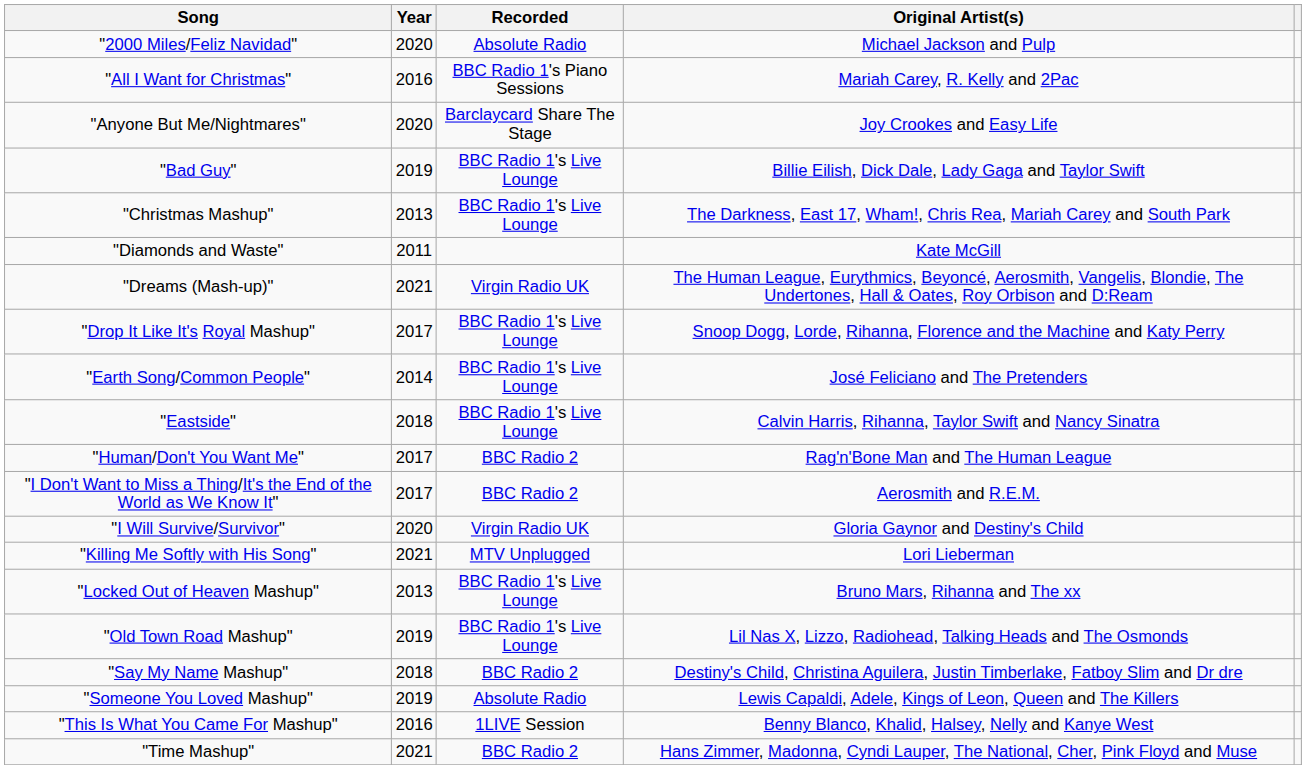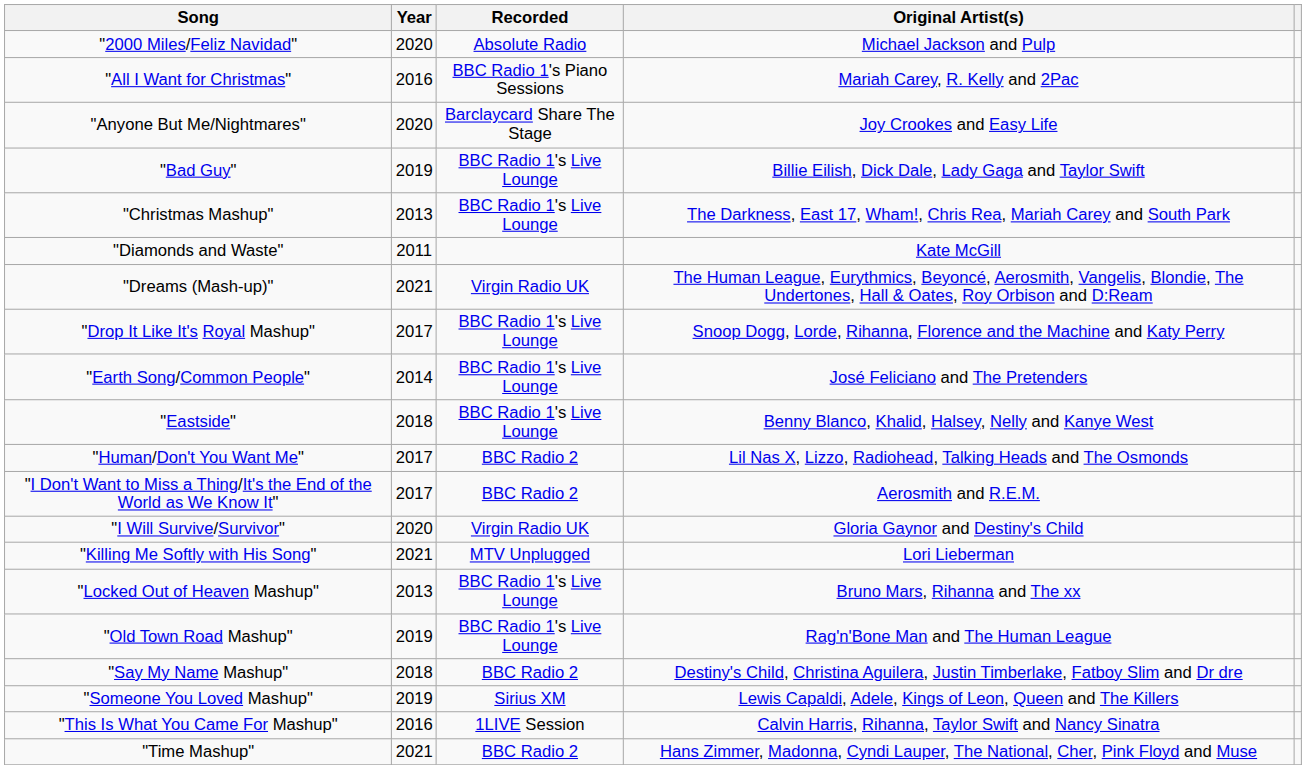 <table class="wikitable sortable plainrowheaders" style="text-align:center;">
 <tr>
 <th style="%">Song</th>
 <th style="">Year</th>
 <th style="">Recorded</th>
 <th style="">Original Artist(s)</th>
 <th scope="col" class="unsortable"></th>
 </tr>
 <tr>
 <td>"<a href='#'>2000 Miles</a>/<a href='#'>Feliz Navidad</a>"</td>
 <td>2020</td>
 <td><a href='#'>Absolute Radio</a></td>
 <td><a href='#'>Michael Jackson</a> and <a href='#'>Pulp</a></td>
 <td></td>
 </tr>
 <tr>
 <td>"<a href='#'>All I Want for Christmas</a>"</td>
 <td>2016</td>
 <td><a href='#'>BBC Radio 1</a>'s Piano Sessions</td>
 <td><a href='#'>Mariah Carey</a>, <a href='#'>R. Kelly</a> and <a href='#'>2Pac</a></td>
 <td></td>
 </tr>
 <tr>
 <td>"Anyone But Me/Nightmares"</td>
 <td>2020</td>
 <td><a href='#'>Barclaycard</a> Share The Stage</td>
 <td><a href='#'>Joy Crookes</a> and <a href='#'>Easy Life</a></td>
 <td></td>
 </tr>
 <tr>
 <td>"<a href='#'>Bad Guy</a>"</td>
 <td>2019</td>
 <td><a href='#'>BBC Radio 1</a>'s <a href='#'>Live Lounge</a></td>
 <td><a href='#'>Billie Eilish</a>, <a href='#'>Dick Dale</a>, <a href='#'>Lady Gaga</a> and <a href='#'>Taylor Swift</a></td>
 <td></td>
 </tr>
 <tr>
 <td>"Christmas Mashup"</td>
 <td>2013</td>
 <td><a href='#'>BBC Radio 1</a>'s <a href='#'>Live Lounge</a></td>
 <td><a href='#'>The Darkness</a>, <a href='#'>East 17</a>, <a href='#'>Wham!</a>, <a href='#'>Chris Rea</a>, <a href='#'>Mariah Carey</a> and <a href='#'>South Park</a></td>
 <td></td>
 </tr>
 <tr>
 <td>"Diamonds and Waste"</td>
 <td>2011</td>
 <td></td>
 <td><a href='#'>Kate McGill</a></td>
 <td></td>
 </tr>
 <tr>
 <td>"Dreams (Mash-up)"</td>
 <td>2021</td>
 <td><a href='#'>Virgin Radio UK</a></td>
 <td><a href='#'>The Human League</a>, <a href='#'>Eurythmics</a>, <a href='#'>Beyoncé</a>, <a href='#'>Aerosmith</a>, <a href='#'>Vangelis</a>, <a href='#'>Blondie</a>, <a href='#'>The Undertones</a>, <a href='#'>Hall & Oates</a>, <a href='#'>Roy Orbison</a> and <a href='#'>D:Ream</a></td>
 <td></td>
 </tr>
 <tr>
 <td>"<a href='#'>Drop It Like It's</a> <a href='#'>Royal</a> Mashup"</td>
 <td>2017</td>
 <td><a href='#'>BBC Radio 1</a>'s <a href='#'>Live Lounge</a></td>
 <td><a href='#'>Snoop Dogg</a>, <a href='#'>Lorde</a>, <a href='#'>Rihanna</a>, <a href='#'>Florence and the Machine</a> and <a href='#'>Katy Perry</a></td>
 <td></td>
 </tr>
 <tr>
 <td>"<a href='#'>Earth Song</a>/<a href='#'>Common People</a>"</td>
 <td>2014</td>
 <td><a href='#'>BBC Radio 1</a>'s <a href='#'>Live Lounge</a></td>
 <td><a href='#'>José Feliciano</a> and <a href='#'>The Pretenders</a></td>
 <td></td>
 </tr>
 <tr>
 <td>"<a href='#'>Eastside</a>"</td>
 <td>2018</td>
 <td><a href='#'>BBC Radio 1</a>'s <a href='#'>Live Lounge</a></td>
-<td><a href='#'>Calvin Harris</a>, <a href='#'>Rihanna</a>, <a href='#'>Taylor Swift</a> and <a href='#'>Nancy Sinatra</a></td>
+<td><a href='#'>Benny Blanco</a>, <a href='#'>Khalid</a>, <a href='#'>Halsey</a>, <a href='#'>Nelly</a> and <a href='#'>Kanye West</a></td>
 <td></td>
 </tr>
 <tr>
 <td>"<a href='#'>Human</a>/<a href='#'>Don't You Want Me</a>"</td>
 <td>2017</td>
 <td><a href='#'>BBC Radio 2</a></td>
-<td><a href='#'>Rag'n'Bone Man</a> and <a href='#'>The Human League</a></td>
+<td><a href='#'>Lil Nas X</a>, <a href='#'>Lizzo</a>, <a href='#'>Radiohead</a>, <a href='#'>Talking Heads</a> and <a href='#'>The Osmonds</a></td>
 <td></td>
 </tr>
 <tr>
 <td>"<a href='#'>I Don't Want to Miss a Thing</a>/<a href='#'>It's the End of the World as We Know It</a>"</td>
 <td>2017</td>
 <td><a href='#'>BBC Radio 2</a></td>
 <td><a href='#'>Aerosmith</a> and <a href='#'>R.E.M.</a></td>
 <td></td>
 </tr>
 <tr>
 <td>"<a href='#'>I Will Survive</a>/<a href='#'>Survivor</a>"</td>
 <td>2020</td>
 <td><a href='#'>Virgin Radio UK</a></td>
 <td><a href='#'>Gloria Gaynor</a> and <a href='#'>Destiny's Child</a></td>
 <td></td>
 </tr>
 <tr>
 <td>"<a href='#'>Killing Me Softly with His Song</a>"</td>
 <td>2021</td>
 <td><a href='#'>MTV Unplugged</a></td>
 <td><a href='#'>Lori Lieberman</a></td>
 <td></td>
 </tr>
 <tr>
 <td>"<a href='#'>Locked Out of Heaven</a> Mashup"</td>
 <td>2013</td>
 <td><a href='#'>BBC Radio 1</a>'s <a href='#'>Live Lounge</a></td>
 <td><a href='#'>Bruno Mars</a>, <a href='#'>Rihanna</a> and <a href='#'>The xx</a></td>
 <td></td>
 </tr>
 <tr>
 <td>"<a href='#'>Old Town Road</a> Mashup"</td>
 <td>2019</td>
 <td><a href='#'>BBC Radio 1</a>'s <a href='#'>Live Lounge</a></td>
-<td><a href='#'>Lil Nas X</a>, <a href='#'>Lizzo</a>, <a href='#'>Radiohead</a>, <a href='#'>Talking Heads</a> and <a href='#'>The Osmonds</a></td>
+<td><a href='#'>Rag'n'Bone Man</a> and <a href='#'>The Human League</a></td>
 <td></td>
 </tr>
 <tr>
 <td>"<a href='#'>Say My Name</a> Mashup"</td>
 <td>2018</td>
 <td><a href='#'>BBC Radio 2</a></td>
 <td><a href='#'>Destiny's Child</a>, <a href='#'>Christina Aguilera</a>, <a href='#'>Justin Timberlake</a>, <a href='#'>Fatboy Slim</a> and <a href='#'>Dr dre</a></td>
 <td></td>
 </tr>
 <tr>
 <td>"<a href='#'>Someone You Loved</a> Mashup"</td>
 <td>2019</td>
-<td><a href='#'>Absolute Radio</a></td>
+<td><a href='#'>Sirius XM</a></td>
 <td><a href='#'>Lewis Capaldi</a>, <a href='#'>Adele</a>, <a href='#'>Kings of Leon</a>, <a href='#'>Queen</a> and <a href='#'>The Killers</a></td>
 <td></td>
 </tr>
 <tr>
 <td>"<a href='#'>This Is What You Came For</a> Mashup"</td>
 <td>2016</td>
 <td><a href='#'>1LIVE</a> Session</td>
-<td><a href='#'>Benny Blanco</a>, <a href='#'>Khalid</a>, <a href='#'>Halsey</a>, <a href='#'>Nelly</a> and <a href='#'>Kanye West</a></td>
+<td><a href='#'>Calvin Harris</a>, <a href='#'>Rihanna</a>, <a href='#'>Taylor Swift</a> and <a href='#'>Nancy Sinatra</a></td>
 <td></td>
 </tr>
 <tr>
 <td>"Time Mashup"</td>
 <td>2021</td>
 <td><a href='#'>BBC Radio 2</a></td>
 <td><a href='#'>Hans Zimmer</a>, <a href='#'>Madonna</a>, <a href='#'>Cyndi Lauper</a>, <a href='#'>The National</a>, <a href='#'>Cher</a>, <a href='#'>Pink Floyd</a> and <a href='#'>Muse</a></td>
 <td></td>
 </tr>
 </table>
